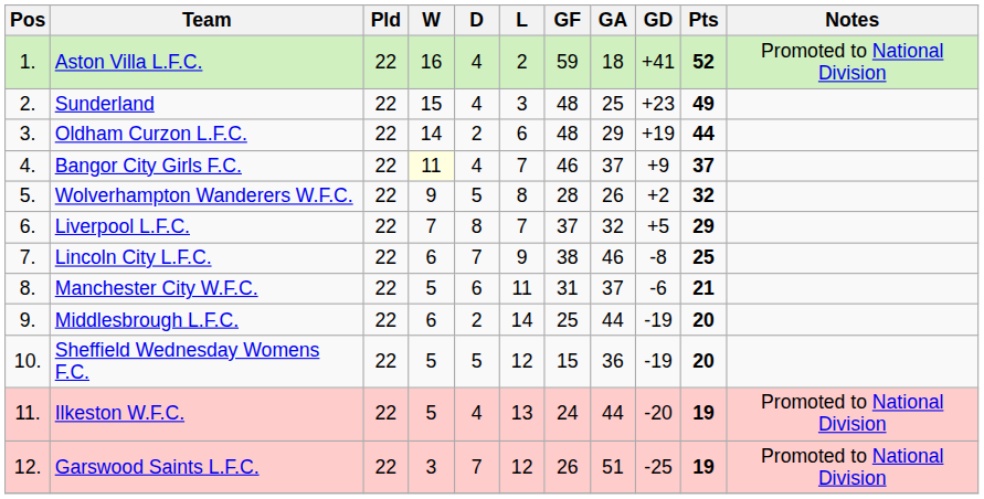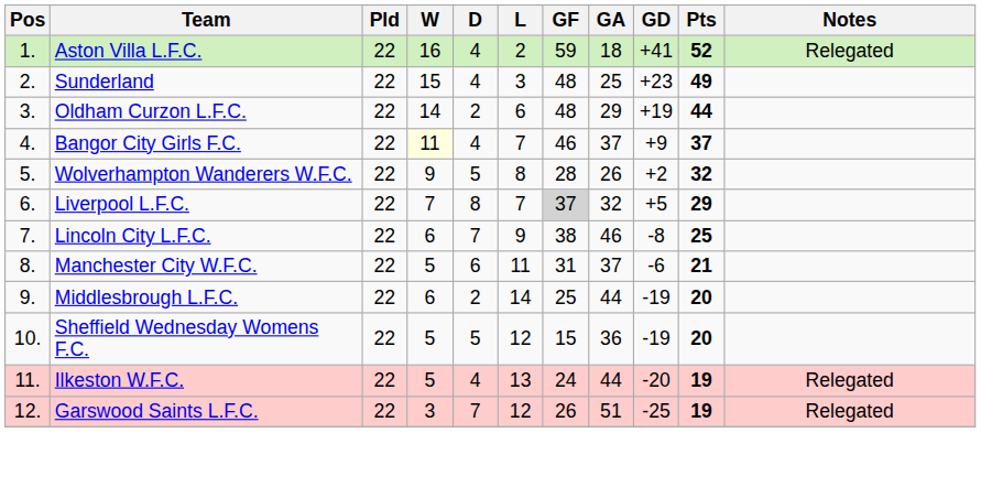 <table class="wikitable" style="text-align:center;">
 <tr>
 <th width=30 abbr="Position">Pos</th>
 <th width=250>Team</th>
 <th width=30 abbr="Played">Pld</th>
 <th width=30 abbr="Won">W</th>
 <th width=30 abbr="Drawn">D</th>
 <th width=30 abbr="Lost">L</th>
 <th width=30 abbr="Goals for">GF</th>
 <th width=30 abbr="Goals against">GA</th>
 <th width=30 abbr="Goal difference">GD</th>
 <th width=30 abbr="Points">Pts</th>
 <th width=200>Notes</th>
 </tr>
 <tr bgcolor="D0F0C0">
 <td>1.</td>
 <td align="left"><a href='#'>Aston Villa L.F.C.</a></td>
 <td>22</td>
 <td>16</td>
 <td>4</td>
 <td>2</td>
 <td>59</td>
 <td>18</td>
 <td>+41</td>
 <td><strong>52</strong></td>
-<td>Promoted to <a href='#'>National Division</a></td>
+<td>Relegated</td>
 </tr>
 <tr>
 <td>2.</td>
 <td align="left"><a href='#'>Sunderland</a></td>
 <td>22</td>
 <td>15</td>
 <td>4</td>
 <td>3</td>
 <td>48</td>
 <td>25</td>
 <td>+23</td>
 <td><strong>49</strong></td>
 <td></td>
 </tr>
 <tr>
 <td>3.</td>
 <td align="left"><a href='#'>Oldham Curzon L.F.C.</a></td>
 <td>22</td>
 <td>14</td>
 <td>2</td>
 <td>6</td>
 <td>48</td>
 <td>29</td>
 <td>+19</td>
 <td><strong>44</strong></td>
 <td></td>
 </tr>
 <tr>
 <td>4.</td>
 <td align="left"><a href='#'>Bangor City Girls F.C.</a></td>
 <td>22</td>
 <td style="background: lightyellow;">11</td>
 <td>4</td>
 <td>7</td>
 <td>46</td>
 <td>37</td>
 <td>+9</td>
 <td><strong>37</strong></td>
 <td></td>
 </tr>
 <tr>
 <td>5.</td>
 <td align="left"><a href='#'>Wolverhampton Wanderers W.F.C.</a></td>
 <td>22</td>
 <td>9</td>
 <td>5</td>
 <td>8</td>
 <td>28</td>
 <td>26</td>
 <td>+2</td>
 <td><strong>32</strong></td>
 <td></td>
 </tr>
 <tr>
 <td>6.</td>
 <td align="left"><a href='#'>Liverpool L.F.C.</a></td>
 <td>22</td>
 <td>7</td>
 <td>8</td>
 <td>7</td>
-<td>37</td>
+<td style="background: lightgrey;">37</td>
 <td>32</td>
 <td>+5</td>
 <td><strong>29</strong></td>
 <td></td>
 </tr>
 <tr>
 <td>7.</td>
 <td align="left"><a href='#'>Lincoln City L.F.C.</a></td>
 <td>22</td>
 <td>6</td>
 <td>7</td>
 <td>9</td>
 <td>38</td>
 <td>46</td>
 <td>-8</td>
 <td><strong>25</strong></td>
 <td></td>
 </tr>
 <tr>
 <td>8.</td>
 <td align="left"><a href='#'>Manchester City W.F.C.</a></td>
 <td>22</td>
 <td>5</td>
 <td>6</td>
 <td>11</td>
 <td>31</td>
 <td>37</td>
 <td>-6</td>
 <td><strong>21</strong></td>
 <td></td>
 </tr>
 <tr>
 <td>9.</td>
 <td align="left"><a href='#'>Middlesbrough L.F.C.</a></td>
 <td>22</td>
 <td>6</td>
 <td>2</td>
 <td>14</td>
 <td>25</td>
 <td>44</td>
 <td>-19</td>
 <td><strong>20</strong></td>
 <td></td>
 </tr>
 <tr>
 <td>10.</td>
 <td align="left"><a href='#'>Sheffield Wednesday Womens F.C.</a></td>
 <td>22</td>
 <td>5</td>
 <td>5</td>
 <td>12</td>
 <td>15</td>
 <td>36</td>
 <td>-19</td>
 <td><strong>20</strong></td>
 <td></td>
 </tr>
 <tr bgcolor="FFCCCC">
 <td>11.</td>
 <td align="left"><a href='#'>Ilkeston W.F.C.</a></td>
 <td>22</td>
 <td>5</td>
 <td>4</td>
 <td>13</td>
 <td>24</td>
 <td>44</td>
 <td>-20</td>
 <td><strong>19</strong></td>
-<td>Promoted to <a href='#'>National Division</a></td>
+<td>Relegated</td>
 </tr>
 <tr bgcolor="FFCCCC">
 <td>12.</td>
 <td align="left"><a href='#'>Garswood Saints L.F.C.</a></td>
 <td>22</td>
 <td>3</td>
 <td>7</td>
 <td>12</td>
 <td>26</td>
 <td>51</td>
 <td>-25</td>
 <td><strong>19</strong></td>
-<td>Promoted to <a href='#'>National Division</a></td>
+<td>Relegated</td>
 </tr>
 <tr>
 </tr>
 </table>
